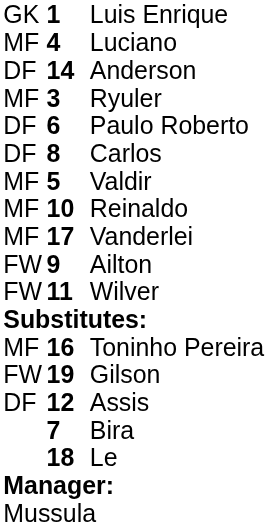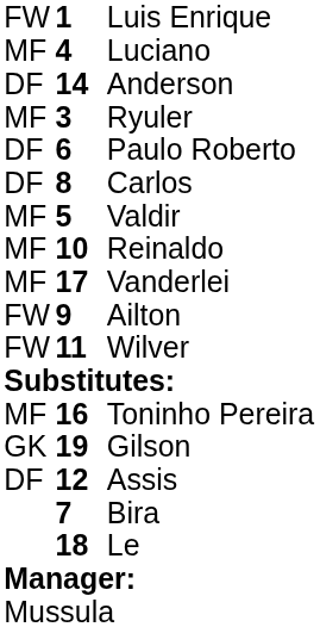 <table cellspacing="0" cellpadding="0" style="font-size:90%; margin:0.2em auto;">
 <tr>
 <th width="25"></th>
 <th width="25"></th>
 </tr>
 <tr>
-<td>GK</td>
+<td>FW</td>
 <td><strong>1</strong></td>
 <td> Luis Enrique</td>
 </tr>
 <tr>
 <td>MF</td>
 <td><strong>4</strong></td>
 <td> Luciano</td>
 <td></td>
 <td></td>
 </tr>
 <tr>
 <td>DF</td>
 <td><strong>14</strong></td>
 <td> Anderson</td>
 </tr>
 <tr>
 <td>MF</td>
 <td><strong>3</strong></td>
 <td> Ryuler</td>
 </tr>
 <tr>
 <td>DF</td>
 <td><strong>6</strong></td>
 <td> Paulo Roberto</td>
 </tr>
 <tr>
 <td>DF</td>
 <td><strong>8</strong></td>
 <td> Carlos</td>
 </tr>
 <tr>
 <td>MF</td>
 <td><strong>5</strong></td>
 <td> Valdir</td>
 </tr>
 <tr>
 <td>MF</td>
 <td><strong>10</strong></td>
 <td> Reinaldo</td>
 </tr>
 <tr>
 <td>MF</td>
 <td><strong>17</strong></td>
 <td> Vanderlei</td>
 <td></td>
 <td></td>
 </tr>
 <tr>
 <td>FW</td>
 <td><strong>9</strong></td>
 <td> Ailton</td>
 </tr>
 <tr>
 <td>FW</td>
 <td><strong>11</strong></td>
 <td> Wilver</td>
 </tr>
 <tr>
 <td colspan=3><strong>Substitutes:</strong></td>
 </tr>
 <tr>
 <td>MF</td>
 <td><strong>16</strong></td>
 <td> Toninho Pereira</td>
 <td></td>
 <td></td>
 </tr>
 <tr>
-<td>FW</td>
+<td>GK</td>
 <td><strong>19</strong></td>
 <td> Gilson</td>
 <td></td>
 <td></td>
 </tr>
 <tr>
 <td>DF</td>
 <td><strong>12</strong></td>
 <td> Assis</td>
 </tr>
 <tr>
 <td></td>
 <td><strong>7</strong></td>
 <td> Bira</td>
 </tr>
 <tr>
 <td></td>
 <td><strong>18</strong></td>
 <td> Le</td>
 </tr>
 <tr>
 <td colspan=3><strong>Manager:</strong></td>
 </tr>
 <tr>
 <td colspan=4> Mussula</td>
 </tr>
 </table>
